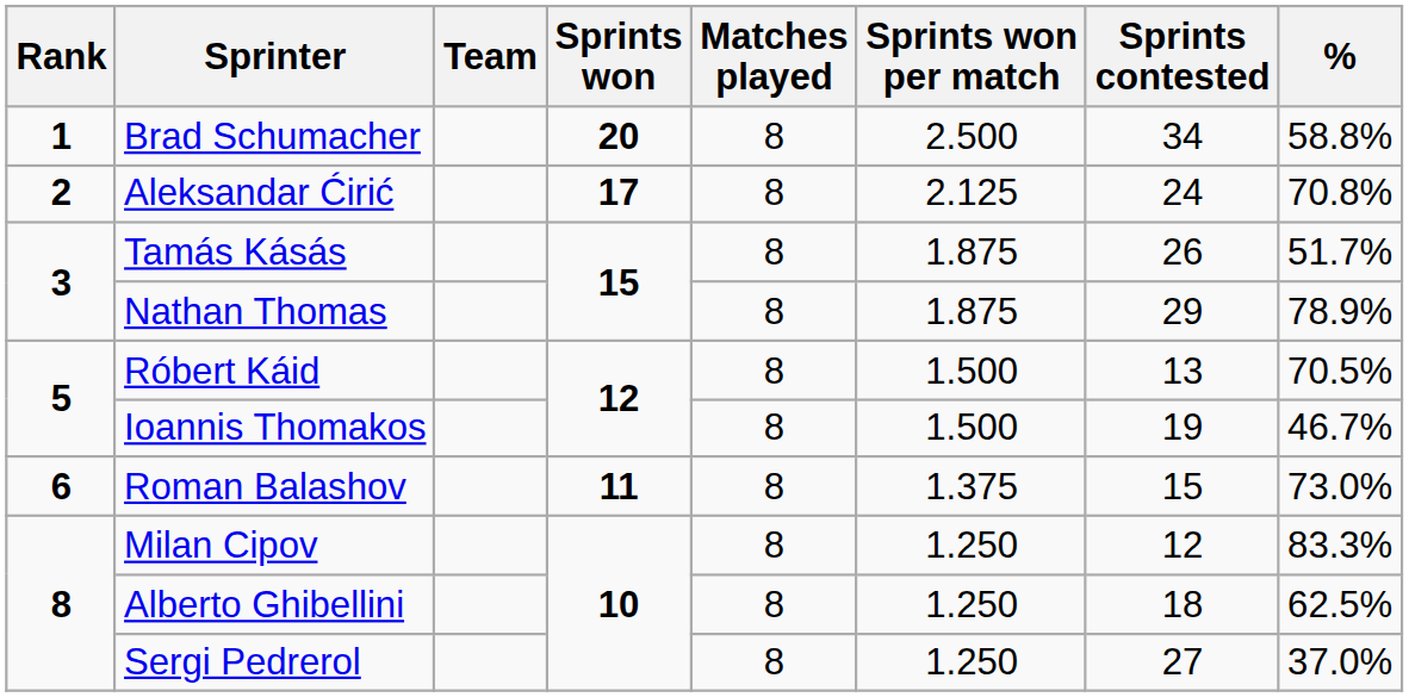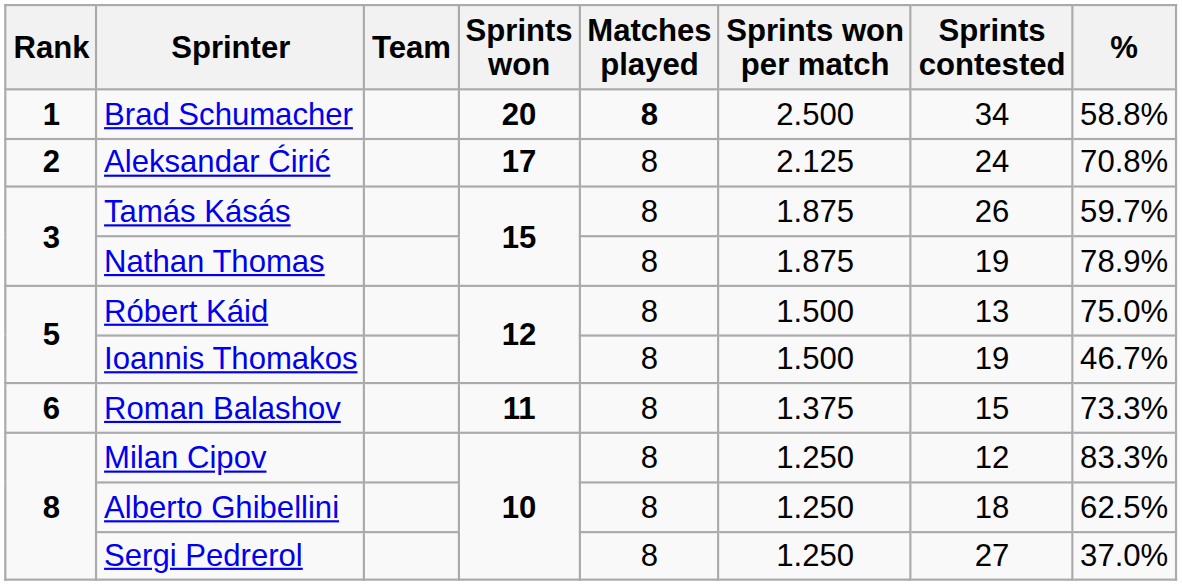 <table class="wikitable sortable" style="text-align: center; font-size: 90%; margin-left: 1em;">
 <tr>
 <th>Rank</th>
 <th>Sprinter</th>
 <th>Team</th>
 <th>Sprints<br>won</th>
 <th>Matches<br>played</th>
 <th>Sprints won<br>per match</th>
 <th>Sprints<br>contested</th>
 <th>%</th>
 </tr>
 <tr>
 <td><strong>1</strong></td>
 <td style="text-align: left;" data-sort-value="Schumacher, Brad"><a href='#'>Brad Schumacher</a></td>
 <td style="text-align: left;"></td>
 <td><strong>20</strong></td>
-<td>8</td>
+<td><strong>8</strong></td>
 <td>2.500</td>
 <td>34</td>
 <td>58.8%</td>
 </tr>
 <tr>
 <td><strong>2</strong></td>
 <td style="text-align: left;" data-sort-value="Ćirić, Aleksandar"><a href='#'>Aleksandar Ćirić</a></td>
 <td style="text-align: left;"></td>
 <td><strong>17</strong></td>
 <td>8</td>
 <td>2.125</td>
 <td>24</td>
 <td>70.8%</td>
 </tr>
 <tr>
 <td rowspan="2"><strong>3</strong></td>
 <td style="text-align: left;" data-sort-value="Kásás, Tamás"><a href='#'>Tamás Kásás</a></td>
 <td style="text-align: left;"></td>
 <td rowspan="2"><strong>15</strong></td>
 <td>8</td>
 <td>1.875</td>
 <td>26</td>
-<td>51.7%</td>
+<td>59.7%</td>
 </tr>
 <tr>
 <td style="text-align: left;" data-sort-value="Thomas, Nathan"><a href='#'>Nathan Thomas</a></td>
 <td style="text-align: left;"></td>
 <td>8</td>
 <td>1.875</td>
-<td>29</td>
+<td>19</td>
 <td>78.9%</td>
 </tr>
 <tr>
 <td rowspan="2"><strong>5</strong></td>
 <td style="text-align: left;" data-sort-value="Káid, Róbert"><a href='#'>Róbert Káid</a></td>
 <td style="text-align: left;"></td>
 <td rowspan="2"><strong>12</strong></td>
 <td>8</td>
 <td>1.500</td>
 <td>13</td>
-<td>70.5%</td>
+<td>75.0%</td>
 </tr>
 <tr>
 <td style="text-align: left;" data-sort-value="Thomakos, Ioannis"><a href='#'>Ioannis Thomakos</a></td>
 <td style="text-align: left;"></td>
 <td>8</td>
 <td>1.500</td>
 <td>19</td>
 <td>46.7%</td>
 </tr>
 <tr>
 <td><strong>6</strong></td>
 <td style="text-align: left;" data-sort-value="Balashov, Roman"><a href='#'>Roman Balashov</a></td>
 <td style="text-align: left;"></td>
 <td><strong>11</strong></td>
 <td>8</td>
 <td>1.375</td>
 <td>15</td>
-<td>73.0%</td>
+<td>73.3%</td>
 </tr>
 <tr>
 <td rowspan="3"><strong>8</strong></td>
 <td style="text-align: left;" data-sort-value="Cipov, Milan"><a href='#'>Milan Cipov</a></td>
 <td style="text-align: left;"></td>
 <td rowspan="3"><strong>10</strong></td>
 <td>8</td>
 <td>1.250</td>
 <td>12</td>
 <td>83.3%</td>
 </tr>
 <tr>
 <td style="text-align: left;" data-sort-value="Ghibellini, Alberto"><a href='#'>Alberto Ghibellini</a></td>
 <td style="text-align: left;"></td>
 <td>8</td>
 <td>1.250</td>
 <td>18</td>
 <td>62.5%</td>
 </tr>
 <tr>
 <td style="text-align: left;" data-sort-value="Pedrerol, Sergi"><a href='#'>Sergi Pedrerol</a></td>
 <td style="text-align: left;"></td>
 <td>8</td>
 <td>1.250</td>
 <td>27</td>
 <td>37.0%</td>
 </tr>
 </table>
